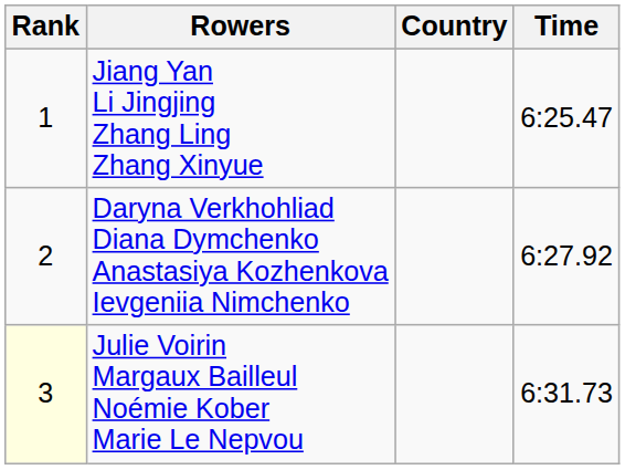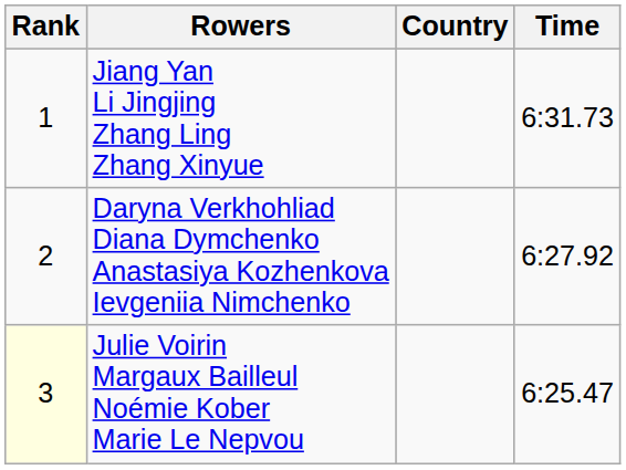 <table class="wikitable" style="text-align:center">
 <tr>
 <th>Rank</th>
 <th>Rowers</th>
 <th>Country</th>
 <th>Time</th>
 </tr>
 <tr>
 <td>1</td>
 <td align="left"><a href='#'>Jiang Yan</a><br><a href='#'>Li Jingjing</a><br><a href='#'>Zhang Ling</a><br><a href='#'>Zhang Xinyue</a></td>
 <td align="left"></td>
-<td>6:25.47</td>
+<td>6:31.73</td>
 </tr>
 <tr>
 <td>2</td>
 <td align="left"><a href='#'>Daryna Verkhohliad</a><br><a href='#'>Diana Dymchenko</a><br><a href='#'>Anastasiya Kozhenkova</a><br><a href='#'>Ievgeniia Nimchenko</a></td>
 <td align="left"></td>
 <td>6:27.92</td>
 </tr>
 <tr>
 <td style="background: lightyellow;">3</td>
 <td align="left"><a href='#'>Julie Voirin</a><br><a href='#'>Margaux Bailleul</a><br><a href='#'>Noémie Kober</a><br><a href='#'>Marie Le Nepvou</a></td>
 <td align="left"></td>
-<td>6:31.73</td>
+<td>6:25.47</td>
 </tr>
 </table>
